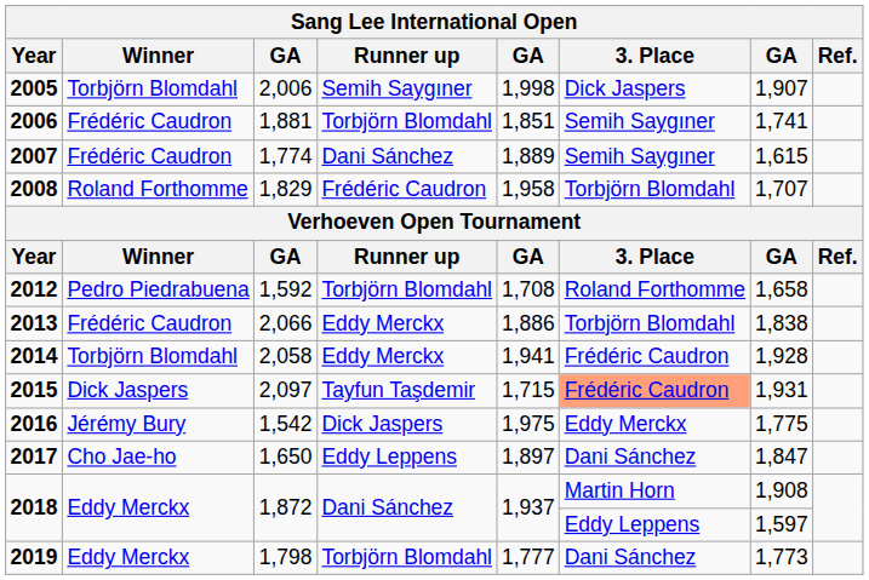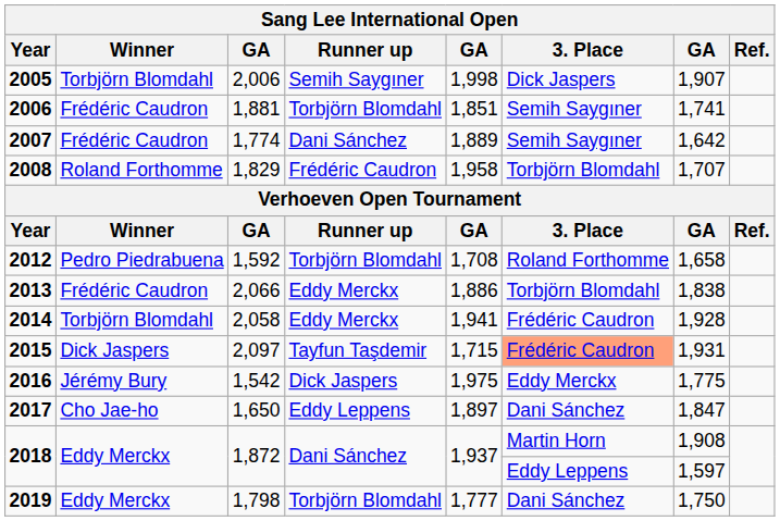 <table class = "wikitable">
 <tr>
 <th colspan="8">Sang Lee International Open</th>
 </tr>
 <tr>
 <th>Year</th>
 <th>Winner</th>
 <th>GA</th>
 <th>Runner up</th>
 <th>GA</th>
 <th>3. Place</th>
 <th>GA</th>
 <th>Ref.</th>
 </tr>
 <tr>
 <td><strong>2005</strong></td>
 <td> <a href='#'>Torbjörn Blomdahl</a></td>
 <td>2,006</td>
 <td> <a href='#'>Semih Saygıner</a></td>
 <td>1,998</td>
 <td> <a href='#'>Dick Jaspers</a></td>
 <td>1,907</td>
 <td></td>
 </tr>
 <tr>
 <td><strong>2006</strong></td>
 <td> <a href='#'>Frédéric Caudron</a></td>
 <td>1,881</td>
 <td> <a href='#'>Torbjörn Blomdahl</a></td>
 <td>1,851</td>
 <td> <a href='#'>Semih Saygıner</a></td>
 <td>1,741</td>
 <td></td>
 </tr>
 <tr>
 <td><strong>2007</strong></td>
 <td> <a href='#'>Frédéric Caudron</a></td>
 <td>1,774</td>
 <td> <a href='#'>Dani Sánchez</a></td>
 <td>1,889</td>
 <td> <a href='#'>Semih Saygıner</a></td>
-<td>1,615</td>
+<td>1,642</td>
 <td></td>
 </tr>
 <tr>
 <td><strong>2008</strong></td>
 <td> <a href='#'>Roland Forthomme</a></td>
 <td>1,829</td>
 <td> <a href='#'>Frédéric Caudron</a></td>
 <td>1,958</td>
 <td> <a href='#'>Torbjörn Blomdahl</a></td>
 <td>1,707</td>
 <td></td>
 </tr>
 <tr>
 <th colspan="8">Verhoeven Open Tournament</th>
 </tr>
 <tr>
 <th>Year</th>
 <th>Winner</th>
 <th>GA</th>
 <th>Runner up</th>
 <th>GA</th>
 <th>3. Place</th>
 <th>GA</th>
 <th>Ref.</th>
 </tr>
 <tr>
 <td><strong>2012</strong></td>
 <td> <a href='#'>Pedro Piedrabuena</a></td>
 <td>1,592</td>
 <td> <a href='#'>Torbjörn Blomdahl</a></td>
 <td>1,708</td>
 <td> <a href='#'>Roland Forthomme</a></td>
 <td>1,658</td>
 <td></td>
 </tr>
 <tr>
 <td><strong>2013</strong></td>
 <td> <a href='#'>Frédéric Caudron</a></td>
 <td>2,066</td>
 <td> <a href='#'>Eddy Merckx</a></td>
 <td>1,886</td>
 <td> <a href='#'>Torbjörn Blomdahl</a></td>
 <td>1,838</td>
 <td></td>
 </tr>
 <tr>
 <td><strong>2014</strong></td>
 <td> <a href='#'>Torbjörn Blomdahl</a></td>
 <td>2,058</td>
 <td> <a href='#'>Eddy Merckx</a></td>
 <td>1,941</td>
 <td> <a href='#'>Frédéric Caudron</a></td>
 <td>1,928</td>
 <td></td>
 </tr>
 <tr>
 <td><strong>2015</strong></td>
 <td> <a href='#'>Dick Jaspers</a></td>
 <td>2,097</td>
 <td> <a href='#'>Tayfun Taşdemir</a></td>
 <td>1,715</td>
 <td style="background: lightsalmon;"> <a href='#'>Frédéric Caudron</a></td>
 <td>1,931</td>
 <td></td>
 </tr>
 <tr>
 <td><strong>2016</strong></td>
 <td> <a href='#'>Jérémy Bury</a></td>
 <td>1,542</td>
 <td> <a href='#'>Dick Jaspers</a></td>
 <td>1,975</td>
 <td> <a href='#'>Eddy Merckx</a></td>
 <td>1,775</td>
 <td></td>
 </tr>
 <tr>
 <td><strong>2017</strong></td>
 <td> <a href='#'>Cho Jae-ho</a></td>
 <td>1,650</td>
 <td> <a href='#'>Eddy Leppens</a></td>
 <td>1,897</td>
 <td> <a href='#'>Dani Sánchez</a></td>
 <td>1,847</td>
 <td></td>
 </tr>
 <tr>
 <td rowspan="2"><strong>2018</strong></td>
 <td rowspan="2"> <a href='#'>Eddy Merckx</a></td>
 <td rowspan="2">1,872</td>
 <td rowspan="2"> <a href='#'>Dani Sánchez</a></td>
 <td rowspan="2">1,937</td>
 <td> <a href='#'>Martin Horn</a></td>
 <td>1,908</td>
 <td rowspan="2"></td>
 </tr>
 <tr>
 <td> <a href='#'>Eddy Leppens</a></td>
 <td>1,597</td>
 </tr>
 <tr>
 <td rowspan="2"><strong>2019</strong></td>
 <td> <a href='#'>Eddy Merckx</a></td>
 <td>1,798</td>
 <td> <a href='#'>Torbjörn Blomdahl</a></td>
 <td>1,777</td>
 <td> <a href='#'>Dani Sánchez</a></td>
-<td>1,773</td>
+<td>1,750</td>
 <td></td>
 </tr>
 </table>
